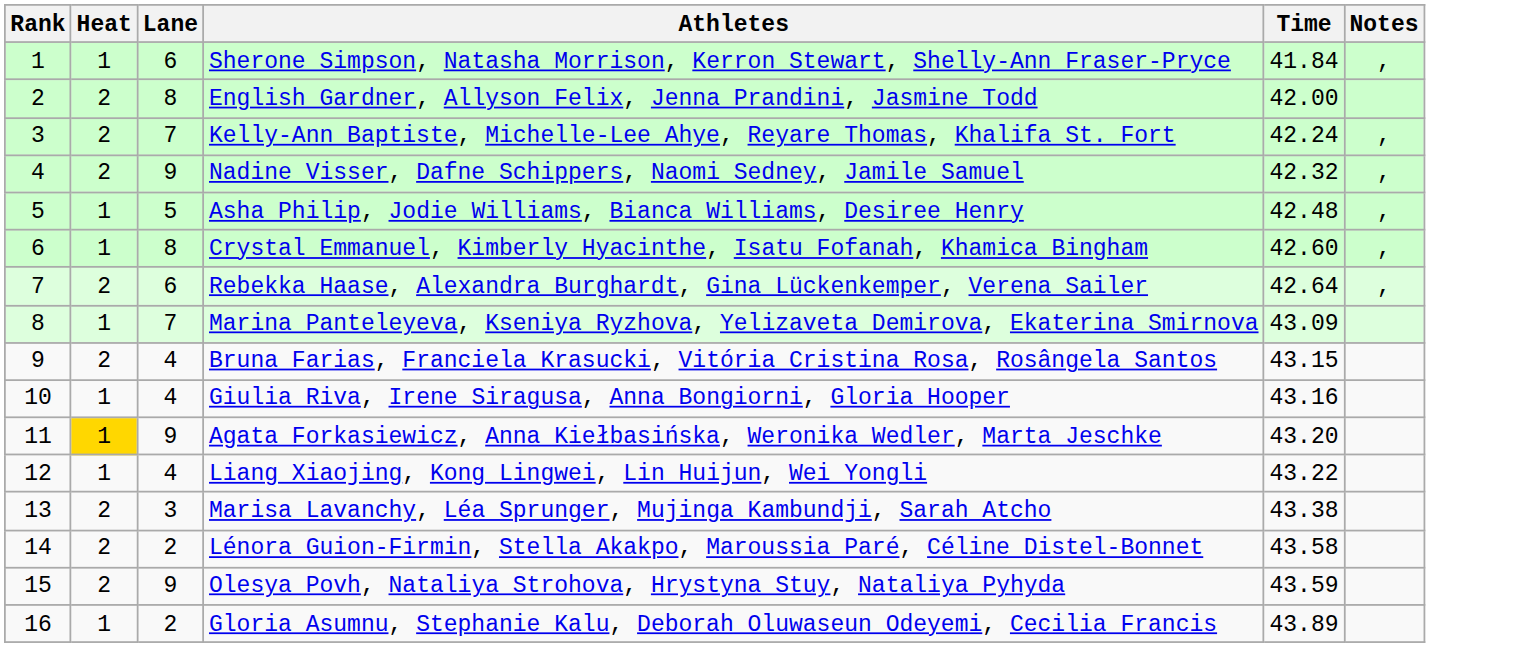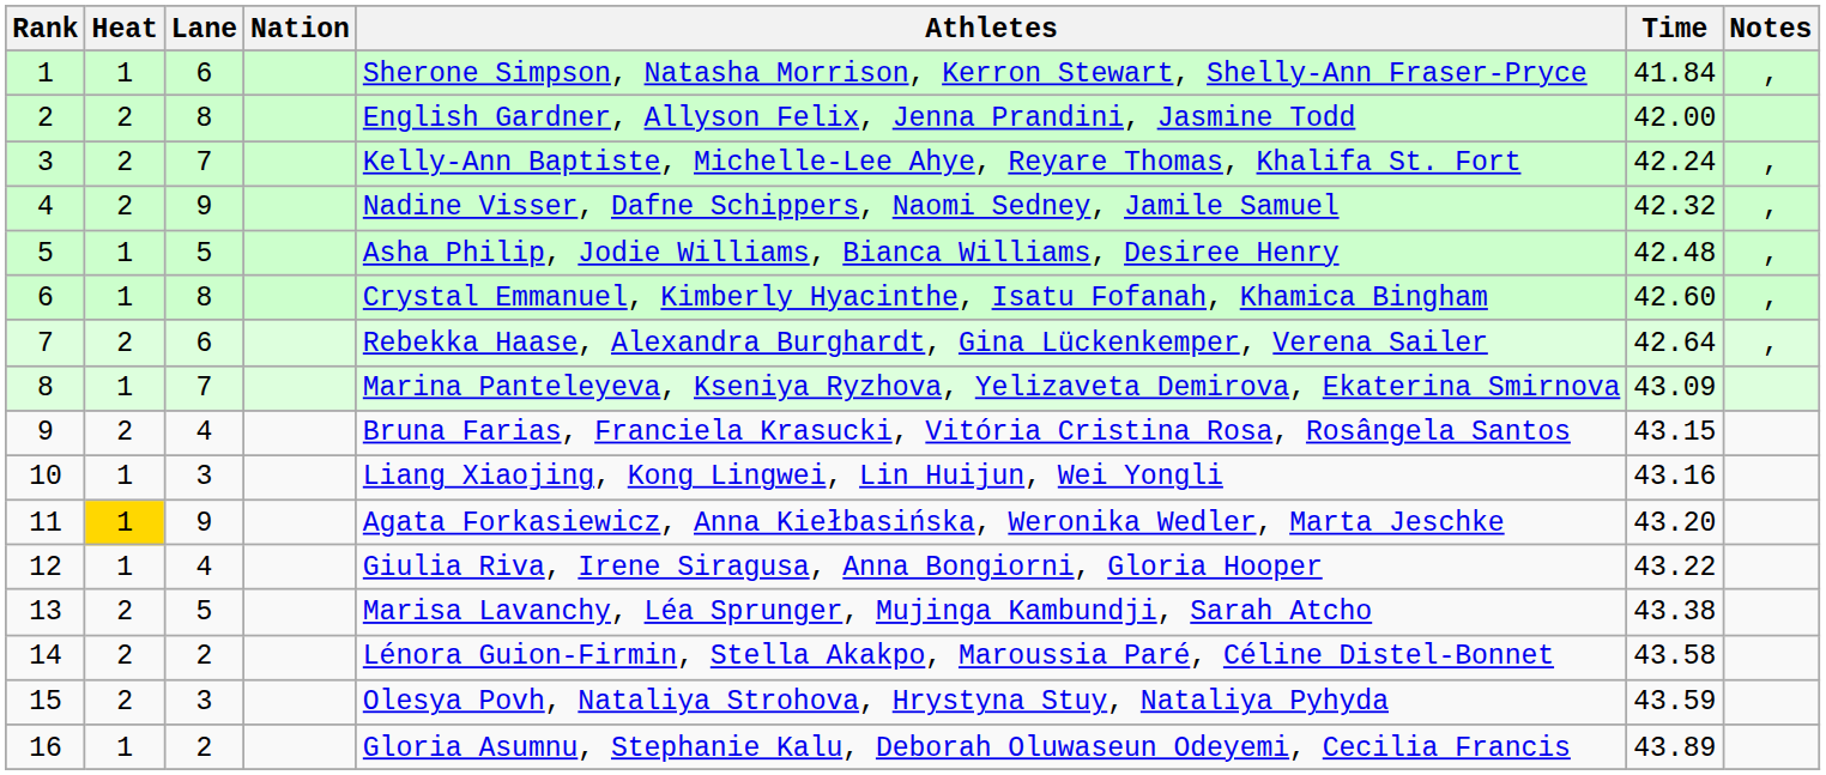 <table class="wikitable sortable" style="text-align:center">
 <tr>
 <th>Rank</th>
 <th>Heat</th>
 <th>Lane</th>
+<th>Nation</th>
 <th>Athletes</th>
 <th>Time</th>
 <th>Notes</th>
 </tr>
 <tr style="background:#cfc;">
 <td>1</td>
 <td>1</td>
 <td>6</td>
+<td align=left></td>
 <td align=left><a href='#'>Sherone Simpson</a>, <a href='#'>Natasha Morrison</a>, <a href='#'>Kerron Stewart</a>, <a href='#'>Shelly-Ann Fraser-Pryce</a></td>
 <td>41.84</td>
 <td>, </td>
 </tr>
 <tr style="background:#cfc;">
 <td>2</td>
 <td>2</td>
 <td>8</td>
+<td align=left></td>
 <td align=left><a href='#'>English Gardner</a>, <a href='#'>Allyson Felix</a>, <a href='#'>Jenna Prandini</a>, <a href='#'>Jasmine Todd</a></td>
 <td>42.00</td>
 <td></td>
 </tr>
 <tr style="background:#cfc;">
 <td>3</td>
 <td>2</td>
 <td>7</td>
+<td align=left></td>
 <td align=left><a href='#'>Kelly-Ann Baptiste</a>, <a href='#'>Michelle-Lee Ahye</a>, <a href='#'>Reyare Thomas</a>, <a href='#'>Khalifa St. Fort</a></td>
 <td>42.24</td>
 <td>, </td>
 </tr>
 <tr style="background:#cfc;">
 <td>4</td>
 <td>2</td>
 <td>9</td>
+<td align=left></td>
 <td align=left><a href='#'>Nadine Visser</a>, <a href='#'>Dafne Schippers</a>, <a href='#'>Naomi Sedney</a>, <a href='#'>Jamile Samuel</a></td>
 <td>42.32</td>
 <td>, </td>
 </tr>
 <tr style="background:#cfc;">
 <td>5</td>
 <td>1</td>
 <td>5</td>
+<td align=left></td>
 <td align=left><a href='#'>Asha Philip</a>, <a href='#'>Jodie Williams</a>, <a href='#'>Bianca Williams</a>, <a href='#'>Desiree Henry</a></td>
 <td>42.48</td>
 <td>, </td>
 </tr>
 <tr style="background:#cfc;">
 <td>6</td>
 <td>1</td>
 <td>8</td>
+<td align=left></td>
 <td align=left><a href='#'>Crystal Emmanuel</a>, <a href='#'>Kimberly Hyacinthe</a>, <a href='#'>Isatu Fofanah</a>, <a href='#'>Khamica Bingham</a></td>
 <td>42.60</td>
 <td>, </td>
 </tr>
 <tr style="background:#dfd;">
 <td>7</td>
 <td>2</td>
 <td>6</td>
+<td align=left></td>
 <td align=left><a href='#'>Rebekka Haase</a>, <a href='#'>Alexandra Burghardt</a>, <a href='#'>Gina Lückenkemper</a>, <a href='#'>Verena Sailer</a></td>
 <td>42.64</td>
 <td>, </td>
 </tr>
 <tr style="background:#dfd;">
 <td>8</td>
 <td>1</td>
 <td>7</td>
+<td align=left></td>
 <td align=left><a href='#'>Marina Panteleyeva</a>, <a href='#'>Kseniya Ryzhova</a>, <a href='#'>Yelizaveta Demirova</a>, <a href='#'>Ekaterina Smirnova</a></td>
 <td>43.09</td>
 <td></td>
 </tr>
 <tr>
 <td>9</td>
 <td>2</td>
 <td>4</td>
+<td align=left></td>
 <td align=left><a href='#'>Bruna Farias</a>, <a href='#'>Franciela Krasucki</a>, <a href='#'>Vitória Cristina Rosa</a>, <a href='#'>Rosângela Santos</a></td>
 <td>43.15</td>
 <td></td>
 </tr>
 <tr>
 <td>10</td>
 <td>1</td>
-<td>4</td>
-<td align=left><a href='#'>Giulia Riva</a>, <a href='#'>Irene Siragusa</a>, <a href='#'>Anna Bongiorni</a>, <a href='#'>Gloria Hooper</a></td>
+<td>3</td>
+<td align=left></td>
+<td align=left><a href='#'>Liang Xiaojing</a>, <a href='#'>Kong Lingwei</a>, <a href='#'>Lin Huijun</a>, <a href='#'>Wei Yongli</a></td>
 <td>43.16</td>
 <td></td>
 </tr>
 <tr>
 <td>11</td>
 <td style="background: gold;">1</td>
 <td>9</td>
+<td align=left></td>
 <td align=left><a href='#'>Agata Forkasiewicz</a>, <a href='#'>Anna Kiełbasińska</a>, <a href='#'>Weronika Wedler</a>, <a href='#'>Marta Jeschke</a></td>
 <td>43.20</td>
 <td></td>
 </tr>
 <tr>
 <td>12</td>
 <td>1</td>
 <td>4</td>
-<td align=left><a href='#'>Liang Xiaojing</a>, <a href='#'>Kong Lingwei</a>, <a href='#'>Lin Huijun</a>, <a href='#'>Wei Yongli</a></td>
+<td align=left></td>
+<td align=left><a href='#'>Giulia Riva</a>, <a href='#'>Irene Siragusa</a>, <a href='#'>Anna Bongiorni</a>, <a href='#'>Gloria Hooper</a></td>
 <td>43.22</td>
 <td></td>
 </tr>
 <tr>
 <td>13</td>
 <td>2</td>
-<td>3</td>
+<td>5</td>
+<td align=left></td>
 <td align=left><a href='#'>Marisa Lavanchy</a>, <a href='#'>Léa Sprunger</a>, <a href='#'>Mujinga Kambundji</a>, <a href='#'>Sarah Atcho</a></td>
 <td>43.38</td>
 <td></td>
 </tr>
 <tr>
 <td>14</td>
 <td>2</td>
 <td>2</td>
+<td align=left></td>
 <td align=left><a href='#'>Lénora Guion-Firmin</a>, <a href='#'>Stella Akakpo</a>, <a href='#'>Maroussia Paré</a>, <a href='#'>Céline Distel-Bonnet</a></td>
 <td>43.58</td>
 <td></td>
 </tr>
 <tr>
 <td>15</td>
 <td>2</td>
-<td>9</td>
+<td>3</td>
+<td align=left></td>
 <td align=left><a href='#'>Olesya Povh</a>, <a href='#'>Nataliya Strohova</a>, <a href='#'>Hrystyna Stuy</a>, <a href='#'>Nataliya Pyhyda</a></td>
 <td>43.59</td>
 <td></td>
 </tr>
 <tr>
 <td>16</td>
 <td>1</td>
 <td>2</td>
+<td align=left></td>
 <td align=left><a href='#'>Gloria Asumnu</a>, <a href='#'>Stephanie Kalu</a>, <a href='#'>Deborah Oluwaseun Odeyemi</a>, <a href='#'>Cecilia Francis</a></td>
 <td>43.89</td>
 <td></td>
 </tr>
 </table>
